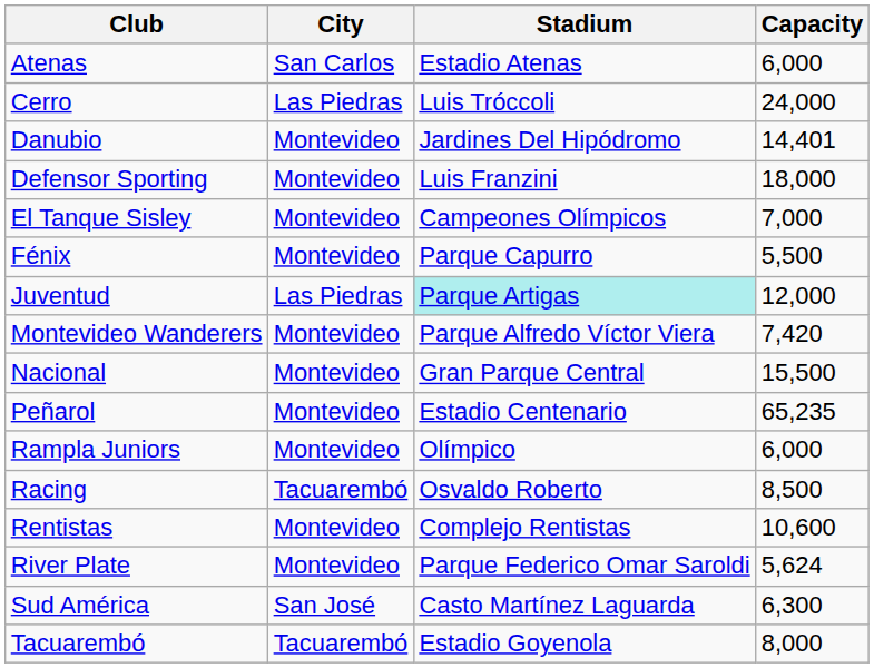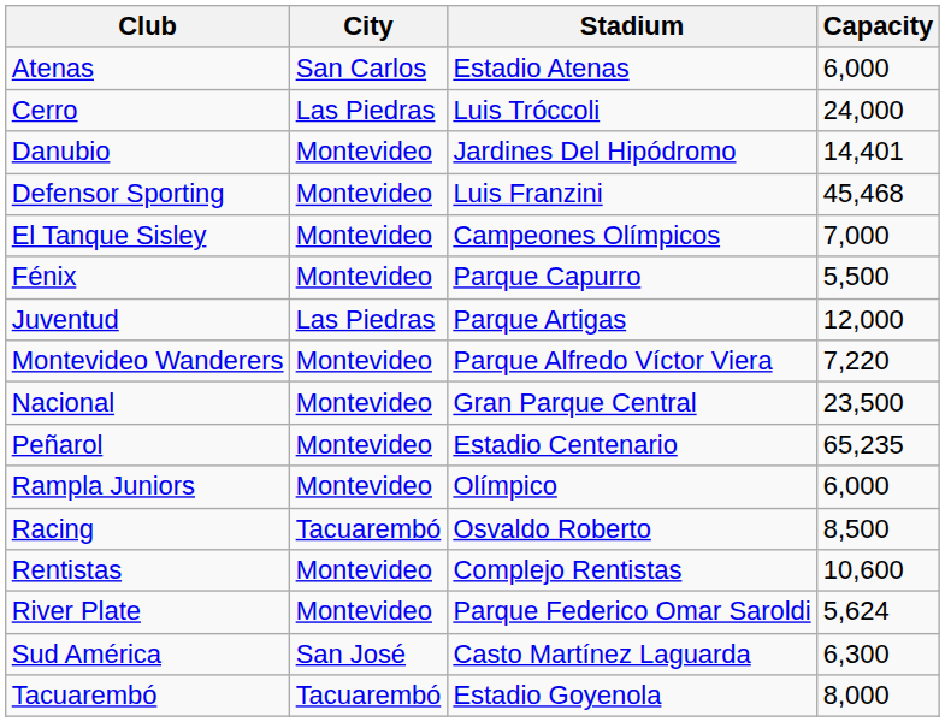 <table class="wikitable sortable">
 <tr>
 <th>Club</th>
 <th>City</th>
 <th>Stadium</th>
 <th>Capacity</th>
 </tr>
 <tr>
 <td><a href='#'>Atenas</a></td>
 <td><a href='#'>San Carlos</a></td>
 <td><a href='#'>Estadio Atenas</a></td>
 <td>6,000</td>
 </tr>
 <tr>
 <td><a href='#'>Cerro</a></td>
 <td><a href='#'>Las Piedras</a></td>
 <td><a href='#'>Luis Tróccoli</a></td>
 <td>24,000</td>
 </tr>
 <tr>
 <td><a href='#'>Danubio</a></td>
 <td><a href='#'>Montevideo</a></td>
 <td><a href='#'>Jardines Del Hipódromo</a></td>
 <td>14,401</td>
 </tr>
 <tr>
 <td><a href='#'>Defensor Sporting</a></td>
 <td><a href='#'>Montevideo</a></td>
 <td><a href='#'>Luis Franzini</a></td>
-<td>18,000</td>
+<td>45,468</td>
 </tr>
 <tr>
 <td><a href='#'>El Tanque Sisley</a></td>
 <td><a href='#'>Montevideo</a></td>
 <td><a href='#'>Campeones Olímpicos</a></td>
 <td>7,000</td>
 </tr>
 <tr>
 <td><a href='#'>Fénix</a></td>
 <td><a href='#'>Montevideo</a></td>
 <td><a href='#'>Parque Capurro</a></td>
 <td>5,500</td>
 </tr>
 <tr>
 <td><a href='#'>Juventud</a></td>
 <td><a href='#'>Las Piedras</a></td>
-<td style="background: paleturquoise;"><a href='#'>Parque Artigas</a></td>
+<td><a href='#'>Parque Artigas</a></td>
 <td>12,000</td>
 </tr>
 <tr>
 <td><a href='#'>Montevideo Wanderers</a></td>
 <td><a href='#'>Montevideo</a></td>
 <td><a href='#'>Parque Alfredo Víctor Viera</a></td>
-<td>7,420</td>
+<td>7,220</td>
 </tr>
 <tr>
 <td><a href='#'>Nacional</a></td>
 <td><a href='#'>Montevideo</a></td>
 <td><a href='#'>Gran Parque Central</a></td>
-<td>15,500</td>
+<td>23,500</td>
 </tr>
 <tr>
 <td><a href='#'>Peñarol</a></td>
 <td><a href='#'>Montevideo</a></td>
 <td><a href='#'>Estadio Centenario</a></td>
 <td>65,235</td>
 </tr>
 <tr>
 <td><a href='#'>Rampla Juniors</a></td>
 <td><a href='#'>Montevideo</a></td>
 <td><a href='#'>Olímpico</a></td>
 <td>6,000</td>
 </tr>
 <tr>
 <td><a href='#'>Racing</a></td>
 <td><a href='#'>Tacuarembó</a></td>
 <td><a href='#'>Osvaldo Roberto</a></td>
 <td>8,500</td>
 </tr>
 <tr>
 <td><a href='#'>Rentistas</a></td>
 <td><a href='#'>Montevideo</a></td>
 <td><a href='#'>Complejo Rentistas</a></td>
 <td>10,600</td>
 </tr>
 <tr>
 <td><a href='#'>River Plate</a></td>
 <td><a href='#'>Montevideo</a></td>
 <td><a href='#'>Parque Federico Omar Saroldi</a></td>
 <td>5,624</td>
 </tr>
 <tr>
 <td><a href='#'>Sud América</a></td>
 <td><a href='#'>San José</a></td>
 <td><a href='#'>Casto Martínez Laguarda</a></td>
 <td>6,300</td>
 </tr>
 <tr>
 <td><a href='#'>Tacuarembó</a></td>
 <td><a href='#'>Tacuarembó</a></td>
 <td><a href='#'>Estadio Goyenola</a></td>
 <td>8,000</td>
 </tr>
 </table>
